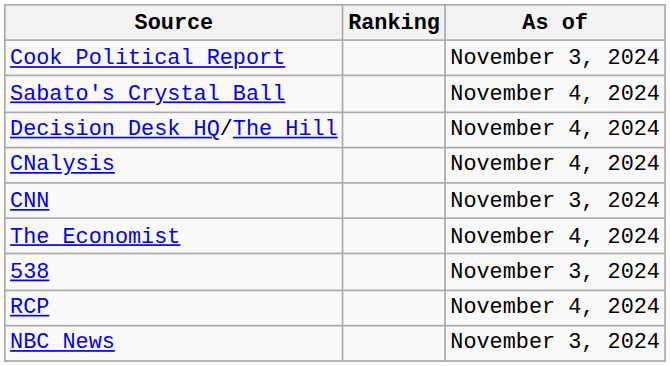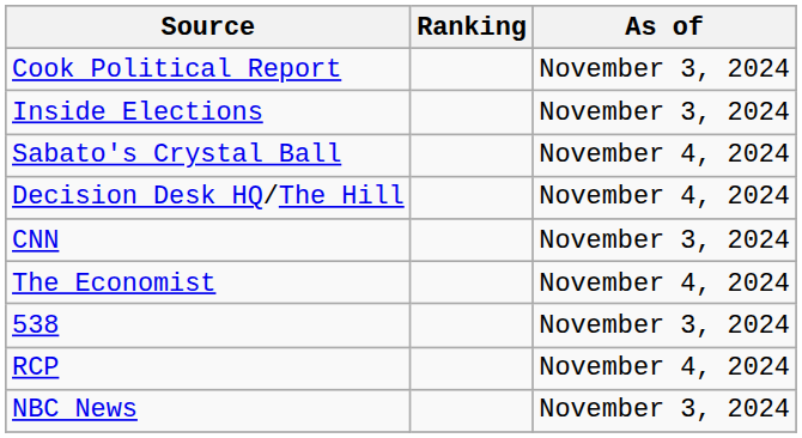 <table class="wikitable" style="text-align:center">
 <tr>
 <th>Source</th>
 <th>Ranking</th>
 <th>As of</th>
 </tr>
 <tr>
 <td align=left><a href='#'>Cook Political Report</a></td>
 <td></td>
 <td>November 3, 2024</td>
 </tr>
 <tr>
+<td align=left><a href='#'>Inside Elections</a></td>
+<td></td>
+<td>November 3, 2024</td>
+</tr>
+<tr>
 <td align=left><a href='#'>Sabato's Crystal Ball</a></td>
 <td></td>
 <td>November 4, 2024</td>
 </tr>
 <tr>
 <td align=left><a href='#'>Decision Desk HQ</a>/<a href='#'>The Hill</a></td>
-<td></td>
-<td>November 4, 2024</td>
-</tr>
-<tr>
-<td align=left><a href='#'>CNalysis</a></td>
 <td></td>
 <td>November 4, 2024</td>
 </tr>
 <tr>
 <td align=left><a href='#'>CNN</a></td>
 <td></td>
 <td>November 3, 2024</td>
 </tr>
 <tr>
 <td align=left><a href='#'>The Economist</a></td>
 <td></td>
 <td>November 4, 2024</td>
 </tr>
 <tr>
 <td align="left"><a href='#'>538</a></td>
 <td></td>
 <td>November 3, 2024</td>
 </tr>
 <tr>
 <td align="left"><a href='#'>RCP</a></td>
 <td></td>
 <td>November 4, 2024</td>
 </tr>
 <tr>
 <td align="left"><a href='#'>NBC News</a></td>
 <td></td>
 <td>November 3, 2024</td>
 </tr>
 </table>
